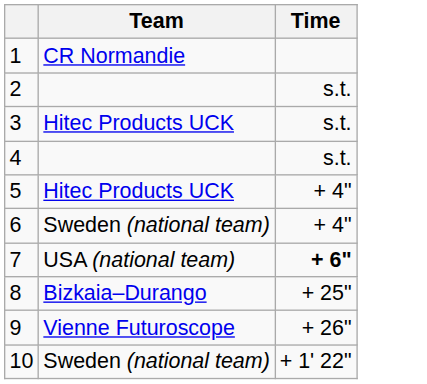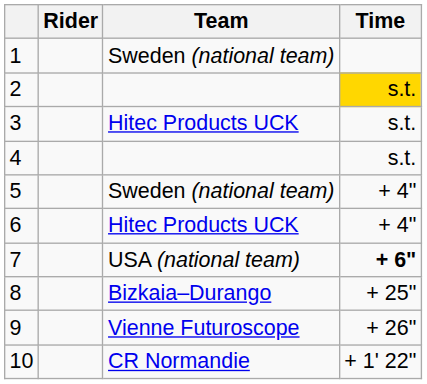 <table class="wikitable">
 <tr>
 <th></th>
+<th>Rider</th>
 <th>Team</th>
 <th>Time</th>
 </tr>
 <tr>
 <td>1</td>
-<td><a href='#'>CR Normandie</a></td>
+<td></td>
+<td>Sweden <em>(national team)</em></td>
 <td></td>
 </tr>
 <tr>
 <td>2</td>
 <td></td>
-<td align="right">s.t.</td>
+<td></td>
+<td align="right" style="background: gold;">s.t.</td>
 </tr>
 <tr>
 <td>3</td>
+<td></td>
 <td><a href='#'>Hitec Products UCK</a></td>
 <td align="right">s.t.</td>
 </tr>
 <tr>
 <td>4</td>
 <td></td>
+<td></td>
 <td align="right">s.t.</td>
 </tr>
 <tr>
 <td>5</td>
+<td></td>
+<td>Sweden <em>(national team)</em></td>
+<td align="right">+ 4"</td>
+</tr>
+<tr>
+<td>6</td>
+<td></td>
 <td><a href='#'>Hitec Products UCK</a></td>
 <td align="right">+ 4"</td>
 </tr>
 <tr>
-<td>6</td>
-<td>Sweden <em>(national team)</em></td>
-<td align="right">+ 4"</td>
-</tr>
-<tr>
 <td>7</td>
+<td></td>
 <td>USA <em>(national team)</em></td>
 <td align="right"><strong>+ 6"</strong></td>
 </tr>
 <tr>
 <td>8</td>
+<td></td>
 <td><a href='#'>Bizkaia–Durango</a></td>
 <td align="right">+ 25"</td>
 </tr>
 <tr>
 <td>9</td>
+<td></td>
 <td><a href='#'>Vienne Futuroscope</a></td>
 <td align="right">+ 26"</td>
 </tr>
 <tr>
 <td>10</td>
-<td>Sweden <em>(national team)</em></td>
+<td></td>
+<td><a href='#'>CR Normandie</a></td>
 <td align="right">+ 1' 22"</td>
 </tr>
 </table>
